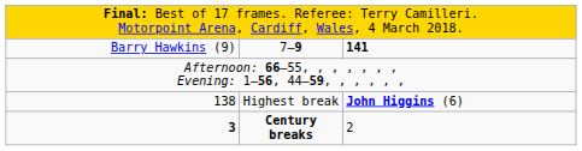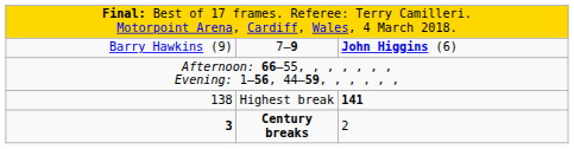 <table class="wikitable" style="font-size: 95%; margin: 1em auto 1em auto;">
 <tr>
 <td colspan="3" align="center" bgcolor="#ffd700"><strong>Final:</strong> Best of 17 frames. Referee: Terry Camilleri.<br> <a href='#'>Motorpoint Arena</a>, <a href='#'>Cardiff</a>, <a href='#'>Wales</a>, 4 March 2018.</td>
 </tr>
 <tr>
 <td width="230" align="right"><a href='#'>Barry Hawkins</a> (9)<br></td>
 <td width="100" align="center">7–<strong>9</strong></td>
-<td><strong>141</strong></td>
+<td width="230"><strong><a href='#'>John Higgins</a></strong> (6)<br></td>
 </tr>
 <tr>
 <td colspan="3" align="center" style="font-size: 100%"><em>Afternoon:</em> <strong>66</strong>–55, , , , , , ,  <br><em>Evening:</em> 1–<strong>56</strong>, 44–<strong>59</strong>, , , , , , </td>
 </tr>
 <tr>
 <td align="right">138</td>
 <td align="center">Highest break</td>
-<td width="230"><strong><a href='#'>John Higgins</a></strong> (6)<br></td>
+<td><strong>141</strong></td>
 </tr>
 <tr>
 <td align="right"><strong>3</strong></td>
 <td align="center"><strong>Century breaks</strong></td>
 <td>2</td>
 </tr>
 </table>
